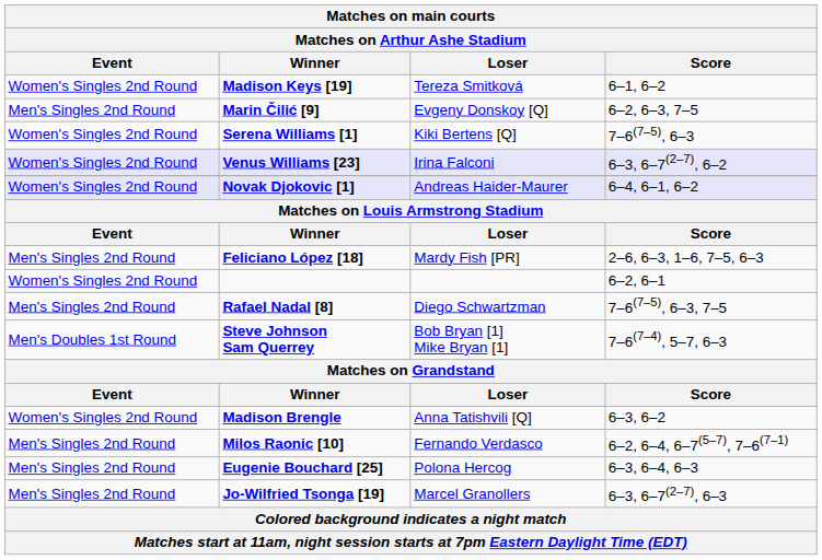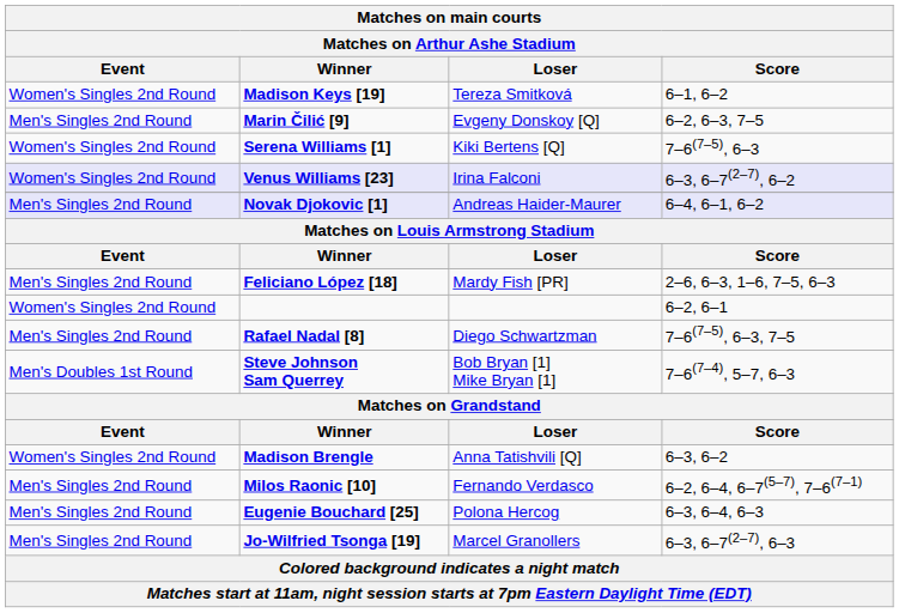 <table class="wikitable" style="margin:auto;">
 <tr>
 <th colspan="4" style="white-space:nowrap;">Matches on main courts</th>
 </tr>
 <tr>
 <th colspan="4"><strong>Matches on <a href='#'>Arthur Ashe Stadium</a></strong></th>
 </tr>
 <tr>
 <th width=250>Event</th>
 <th width=220>Winner</th>
 <th width=220>Loser</th>
 <th width=250>Score</th>
 </tr>
 <tr>
 <td><a href='#'>Women's Singles 2nd Round</a></td>
 <td><strong> <a href='#'>Madison Keys</a> [19]</strong></td>
 <td> <a href='#'>Tereza Smitková</a></td>
 <td>6–1, 6–2</td>
 </tr>
 <tr>
 <td><a href='#'>Men's Singles 2nd Round</a></td>
 <td><strong> <a href='#'>Marin Čilić</a> [9]</strong></td>
 <td> <a href='#'>Evgeny Donskoy</a> [Q]</td>
 <td>6–2, 6–3, 7–5</td>
 </tr>
 <tr>
 <td><a href='#'>Women's Singles 2nd Round</a></td>
 <td><strong> <a href='#'>Serena Williams</a> [1]</strong></td>
 <td> <a href='#'>Kiki Bertens</a> [Q]</td>
 <td>7–6<sup>(7–5)</sup>, 6–3</td>
 </tr>
 <tr bgcolor=lavender>
 <td><a href='#'>Women's Singles 2nd Round</a></td>
 <td><strong> <a href='#'>Venus Williams</a> [23]</strong></td>
 <td> <a href='#'>Irina Falconi</a></td>
 <td>6–3, 6–7<sup>(2–7)</sup>, 6–2</td>
 </tr>
 <tr>
 </tr>
 <tr bgcolor=lavender>
-<td><a href='#'>Women's Singles 2nd Round</a></td>
+<td><a href='#'>Men's Singles 2nd Round</a></td>
 <td><strong> <a href='#'>Novak Djokovic</a> [1]</strong></td>
 <td> <a href='#'>Andreas Haider-Maurer</a></td>
 <td>6–4, 6–1, 6–2</td>
 </tr>
 <tr>
 <th colspan="4"><strong>Matches on <a href='#'>Louis Armstrong Stadium</a></strong></th>
 </tr>
 <tr>
 <th width=250>Event</th>
 <th width=220>Winner</th>
 <th width=220>Loser</th>
 <th width=250>Score</th>
 </tr>
 <tr>
 <td><a href='#'>Men's Singles 2nd Round</a></td>
 <td><strong> <a href='#'>Feliciano López</a> [18]</strong></td>
 <td> <a href='#'>Mardy Fish</a> [PR]</td>
 <td>2–6, 6–3, 1–6, 7–5, 6–3</td>
 </tr>
 <tr>
 <td><a href='#'>Women's Singles 2nd Round</a></td>
 <td></td>
 <td></td>
 <td>6–2, 6–1</td>
 </tr>
 <tr>
 <td><a href='#'>Men's Singles 2nd Round</a></td>
 <td><strong> <a href='#'>Rafael Nadal</a> [8]</strong></td>
 <td> <a href='#'>Diego Schwartzman</a></td>
 <td>7–6<sup>(7–5)</sup>, 6–3, 7–5</td>
 </tr>
 <tr>
 <td><a href='#'>Men's Doubles 1st Round</a></td>
 <td><strong> <a href='#'>Steve Johnson</a> <br>  <a href='#'>Sam Querrey</a></strong></td>
 <td> <a href='#'>Bob Bryan</a> [1] <br>  <a href='#'>Mike Bryan</a> [1]</td>
 <td>7–6<sup>(7–4)</sup>, 5–7, 6–3</td>
 </tr>
 <tr>
 <th colspan="4"><strong>Matches on <a href='#'>Grandstand</a></strong></th>
 </tr>
 <tr>
 <th width=250>Event</th>
 <th width=220>Winner</th>
 <th width=220>Loser</th>
 <th width=250>Score</th>
 </tr>
 <tr>
 <td><a href='#'>Women's Singles 2nd Round</a></td>
 <td><strong> <a href='#'>Madison Brengle</a></strong></td>
 <td> <a href='#'>Anna Tatishvili</a> [Q]</td>
 <td>6–3, 6–2</td>
 </tr>
 <tr>
 <td><a href='#'>Men's Singles 2nd Round</a></td>
 <td><strong> <a href='#'>Milos Raonic</a> [10]</strong></td>
 <td> <a href='#'>Fernando Verdasco</a></td>
 <td>6–2, 6–4, 6–7<sup>(5–7)</sup>, 7–6<sup>(7–1)</sup></td>
 </tr>
 <tr>
 <td><a href='#'>Men's Singles 2nd Round</a></td>
 <td><strong> <a href='#'>Eugenie Bouchard</a> [25]</strong></td>
 <td> <a href='#'>Polona Hercog</a></td>
 <td>6–3, 6–4, 6–3</td>
 </tr>
 <tr>
 <td><a href='#'>Men's Singles 2nd Round</a></td>
 <td><strong> <a href='#'>Jo-Wilfried Tsonga</a> [19]</strong></td>
 <td> <a href='#'>Marcel Granollers</a></td>
 <td>6–3, 6–7<sup>(2–7)</sup>, 6–3</td>
 </tr>
 <tr>
 <th colspan=4><em>Colored background indicates a night match</em></th>
 </tr>
 <tr>
 <th colspan=4><em>Matches start at 11am, night session starts at 7pm <a href='#'>Eastern Daylight Time (EDT)</a></em></th>
 </tr>
 </table>
